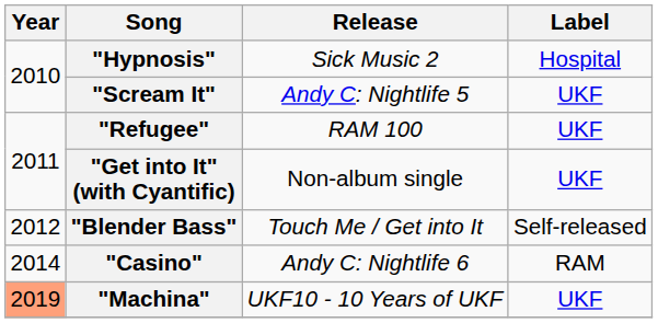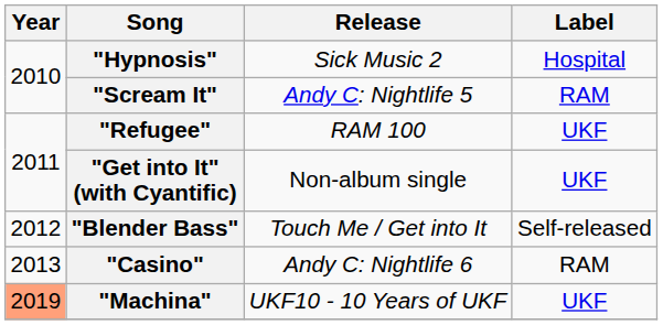 <table class="wikitable plainrowheaders" style="text-align:center;">
 <tr>
 <th scope="col">Year</th>
 <th scope="col">Song</th>
 <th scope="col">Release</th>
 <th scope="col">Label</th>
 </tr>
 <tr>
 <td rowspan="2">2010</td>
 <th scope="row">"Hypnosis"</th>
 <td><em>Sick Music 2</em></td>
 <td><a href='#'>Hospital</a></td>
 </tr>
 <tr>
 <th scope="row">"Scream It"</th>
 <td><em><a href='#'>Andy C</a>: Nightlife 5</em></td>
-<td><a href='#'>UKF</a></td>
+<td><a href='#'>RAM</a></td>
 </tr>
 <tr>
 <td rowspan="2">2011</td>
 <th scope="row">"Refugee"</th>
 <td><em>RAM 100</em></td>
 <td><a href='#'>UKF</a></td>
 </tr>
 <tr>
 <th scope="row">"Get into It"<br><span>(with Cyantific)</span></th>
 <td>Non-album single</td>
 <td><a href='#'>UKF</a></td>
 </tr>
 <tr>
 <td>2012</td>
 <th scope="row">"Blender Bass"</th>
 <td><em>Touch Me / Get into It</em></td>
 <td>Self-released</td>
 </tr>
 <tr>
-<td>2014</td>
+<td>2013</td>
 <th scope="row">"Casino"</th>
 <td><em>Andy C: Nightlife 6</em></td>
 <td>RAM</td>
 </tr>
 <tr>
 <td style="background: lightsalmon;">2019</td>
 <th scope="row">"Machina"</th>
 <td><em>UKF10 - 10 Years of UKF</em></td>
 <td><a href='#'>UKF</a></td>
 </tr>
 <tr>
 </tr>
 </table>
